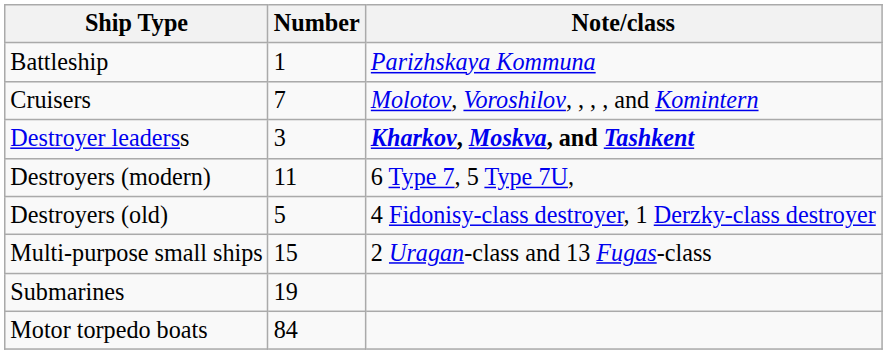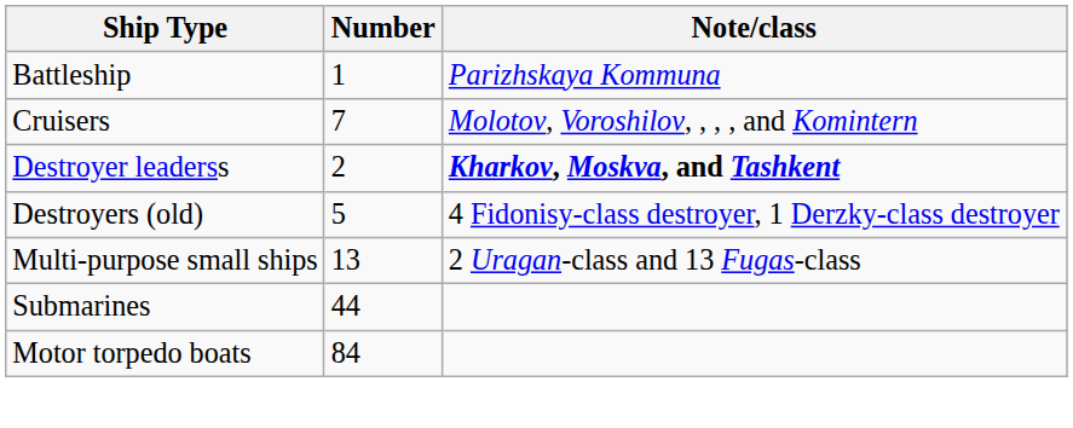 <table class="wikitable">
 <tr>
 <th>Ship Type</th>
 <th>Number</th>
 <th>Note/class</th>
 </tr>
 <tr>
 <td>Battleship</td>
 <td>1</td>
 <td><em><a href='#'>Parizhskaya Kommuna</a></em></td>
 </tr>
 <tr>
 <td>Cruisers</td>
 <td>7</td>
 <td><a href='#'><em>Molotov</em></a>, <a href='#'><em>Voroshilov</em></a>, , , , and <a href='#'><em>Komintern</em></a></td>
 </tr>
 <tr>
 <td><a href='#'>Destroyer leaders</a>s</td>
-<td>3</td>
+<td>2</td>
 <td><strong><a href='#'><em>Kharkov</em></a>, <a href='#'><em>Moskva</em></a>, and <a href='#'><em>Tashkent</em></a></strong></td>
-</tr>
-<tr>
-<td>Destroyers (modern)</td>
-<td>11</td>
-<td>6 <a href='#'>Type 7</a>, 5 <a href='#'>Type 7U</a>,</td>
 </tr>
 <tr>
 <td>Destroyers (old)</td>
 <td>5</td>
 <td>4 <a href='#'>Fidonisy-class destroyer</a>, 1 <a href='#'>Derzky-class destroyer</a></td>
 </tr>
 <tr>
 <td>Multi-purpose small ships</td>
-<td>15</td>
+<td>13</td>
 <td>2 <a href='#'><em>Uragan</em></a>-class and 13 <a href='#'><em>Fugas</em></a>-class</td>
 </tr>
 <tr>
 <td>Submarines</td>
-<td>19</td>
+<td>44</td>
 <td></td>
 </tr>
 <tr>
 <td>Motor torpedo boats</td>
 <td>84</td>
 <td></td>
 </tr>
 </table>
